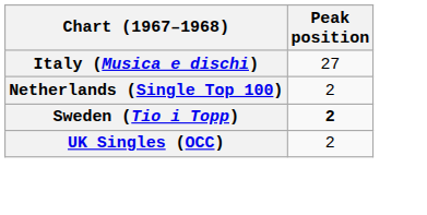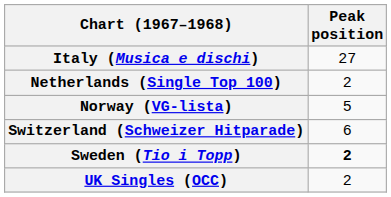 <table class="wikitable plainrowheaders" style="text-align:center">
 <tr>
 <th scope="col">Chart (1967–1968)</th>
 <th scope="col">Peak<br>position</th>
 </tr>
 <tr>
 <th scope="row">Italy (<em><a href='#'>Musica e dischi</a></em>)</th>
 <td>27</td>
 </tr>
 <tr>
 <th scope="row">Netherlands (<a href='#'>Single Top 100</a>)</th>
 <td>2</td>
 </tr>
 <tr>
+<th scope="row">Norway (<a href='#'>VG-lista</a>)</th>
+<td>5</td>
+</tr>
+<tr>
+<th scope="row">Switzerland (<a href='#'>Schweizer Hitparade</a>)</th>
+<td>6</td>
+</tr>
+<tr>
 <th scope="row">Sweden (<em><a href='#'>Tio i Topp</a></em>)</th>
 <td><strong>2</strong></td>
 </tr>
 <tr>
 <th scope="row"><a href='#'>UK Singles</a> (<a href='#'>OCC</a>)</th>
 <td>2</td>
 </tr>
 </table>
